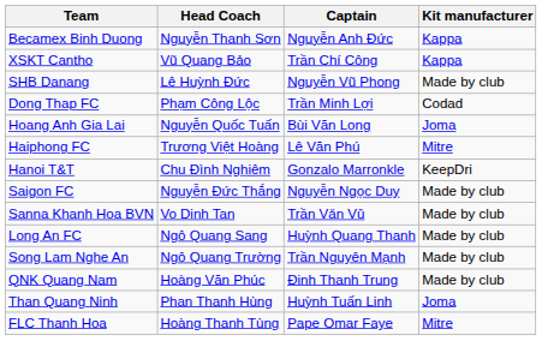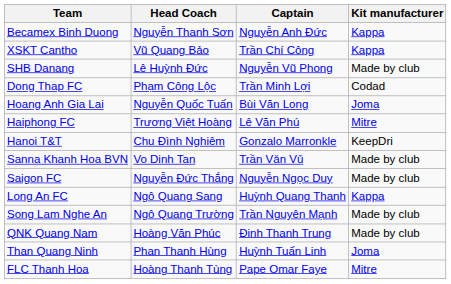 <table class="wikitable sortable" style="text-align:left;">
 <tr>
 <th>Team</th>
 <th>Head Coach</th>
 <th>Captain</th>
 <th>Kit manufacturer</th>
 </tr>
 <tr>
 <td><a href='#'>Becamex Binh Duong</a></td>
 <td> <a href='#'>Nguyễn Thanh Sơn</a></td>
 <td> <a href='#'>Nguyễn Anh Đức</a></td>
 <td> <a href='#'>Kappa</a></td>
 </tr>
 <tr>
 <td><a href='#'>XSKT Cantho</a></td>
 <td> <a href='#'>Vũ Quang Bảo</a></td>
 <td> <a href='#'>Trần Chí Công</a></td>
 <td> <a href='#'>Kappa</a></td>
 </tr>
 <tr>
 <td><a href='#'>SHB Danang</a></td>
 <td> <a href='#'>Lê Huỳnh Đức</a></td>
 <td> <a href='#'>Nguyễn Vũ Phong</a></td>
 <td>Made by club</td>
 </tr>
 <tr>
 <td><a href='#'>Dong Thap FC</a></td>
 <td> <a href='#'>Phạm Công Lộc</a></td>
 <td> <a href='#'>Trần Minh Lợi</a></td>
 <td> Codad</td>
 </tr>
 <tr>
 <td><a href='#'>Hoang Anh Gia Lai</a></td>
 <td> <a href='#'>Nguyễn Quốc Tuấn</a></td>
 <td> <a href='#'>Bùi Văn Long</a></td>
 <td> <a href='#'>Joma</a></td>
 </tr>
 <tr>
 <td><a href='#'>Haiphong FC</a></td>
 <td> <a href='#'>Trương Việt Hoàng</a></td>
 <td> <a href='#'>Lê Văn Phú</a></td>
 <td> <a href='#'>Mitre</a></td>
 </tr>
 <tr>
 <td><a href='#'>Hanoi T&T</a></td>
 <td> <a href='#'>Chu Đình Nghiêm</a></td>
 <td> <a href='#'>Gonzalo Marronkle</a></td>
 <td> KeepDri</td>
 </tr>
 <tr>
+<td><a href='#'>Sanna Khanh Hoa BVN</a></td>
+<td> <a href='#'>Vo Dinh Tan</a></td>
+<td> <a href='#'>Trần Vǎn Vǔ</a></td>
+<td>Made by club</td>
+</tr>
+<tr>
 <td><a href='#'>Saigon FC</a></td>
 <td> <a href='#'>Nguyễn Đức Thắng</a></td>
 <td> <a href='#'>Nguyễn Ngọc Duy</a></td>
 <td>Made by club</td>
 </tr>
 <tr>
-<td><a href='#'>Sanna Khanh Hoa BVN</a></td>
-<td> <a href='#'>Vo Dinh Tan</a></td>
-<td> <a href='#'>Trần Vǎn Vǔ</a></td>
-<td>Made by club</td>
-</tr>
-<tr>
 <td><a href='#'>Long An FC</a></td>
 <td> <a href='#'>Ngô Quang Sang</a></td>
 <td> <a href='#'>Huỳnh Quang Thanh</a></td>
-<td>Made by club</td>
+<td> <a href='#'>Kappa</a></td>
 </tr>
 <tr>
 <td><a href='#'>Song Lam Nghe An</a></td>
 <td> <a href='#'>Ngô Quang Trường</a></td>
 <td> <a href='#'>Trần Nguyên Mạnh</a></td>
 <td>Made by club</td>
 </tr>
 <tr>
 <td><a href='#'>QNK Quang Nam</a></td>
 <td> <a href='#'>Hoàng Văn Phúc</a></td>
 <td> <a href='#'>Đinh Thanh Trung</a></td>
 <td>Made by club</td>
 </tr>
 <tr>
 <td><a href='#'>Than Quang Ninh</a></td>
 <td> <a href='#'>Phan Thanh Hùng</a></td>
 <td> <a href='#'>Huỳnh Tuấn Linh</a></td>
 <td> <a href='#'>Joma</a></td>
 </tr>
 <tr>
 <td><a href='#'>FLC Thanh Hoa</a></td>
 <td> <a href='#'>Hoàng Thanh Tùng</a></td>
 <td> <a href='#'>Pape Omar Faye</a></td>
 <td> <a href='#'>Mitre</a></td>
 </tr>
 </table>
